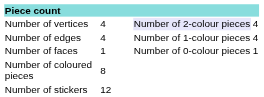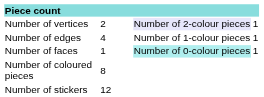 <table>
 <tr>
 <td colspan="4" style="background:#88DDDD;font-weight:bold;">Piece count</td>
 </tr>
 <tr>
 <td>Number of vertices</td>
-<td style="width:50px;">4</td>
+<td style="width:50px;">2</td>
 <td style="background: lavender;">Number of 2-colour pieces</td>
-<td>4</td>
+<td>1</td>
 </tr>
 <tr>
 <td>Number of edges</td>
 <td>4</td>
 <td>Number of 1-colour pieces</td>
-<td>4</td>
+<td>1</td>
 </tr>
 <tr>
 <td>Number of faces</td>
 <td>1</td>
-<td>Number of 0-colour pieces</td>
+<td style="background: paleturquoise;">Number of 0-colour pieces</td>
 <td>1</td>
 </tr>
 <tr>
 <td style="width:150px;">Number of coloured pieces</td>
 <td>8</td>
 </tr>
 <tr>
 <td>Number of stickers</td>
 <td>12</td>
 </tr>
 </table>
